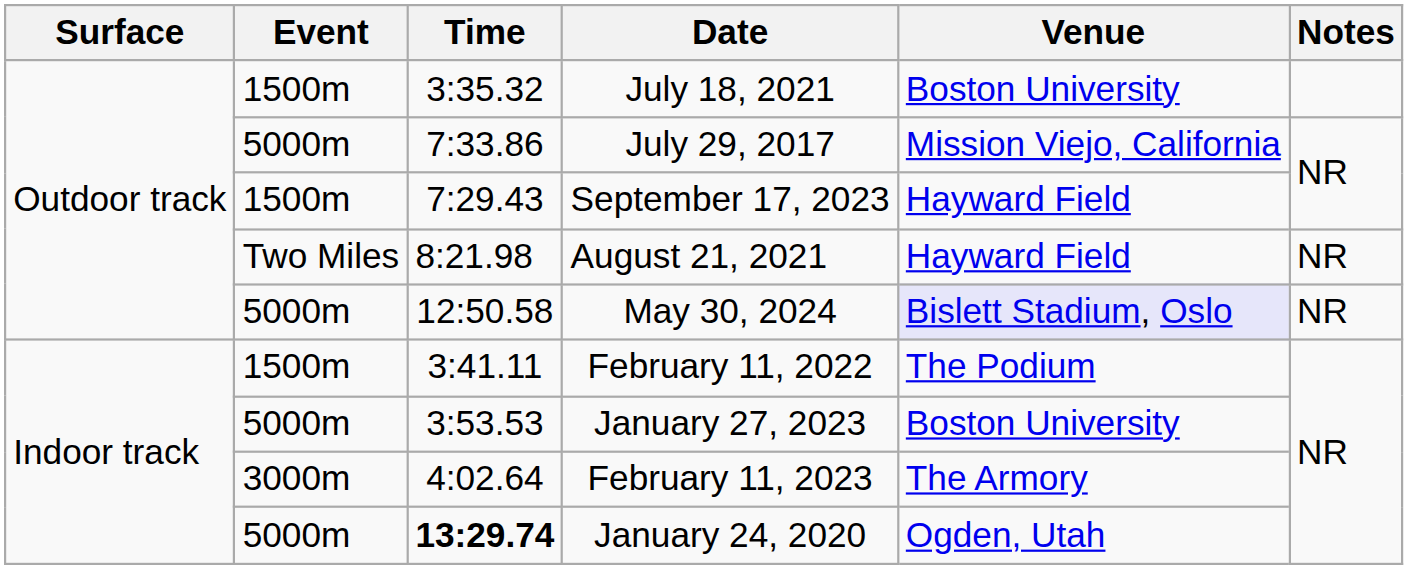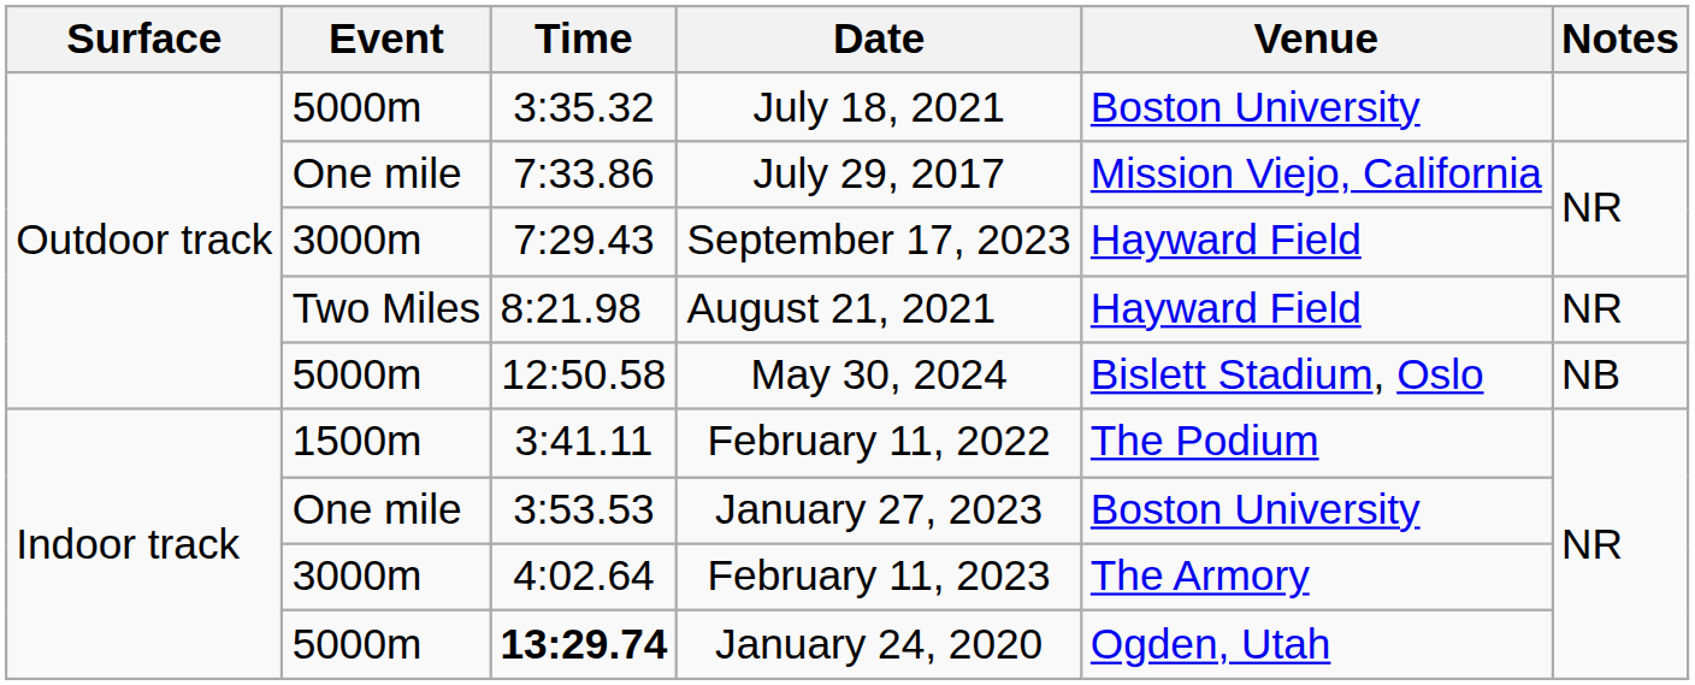 <table class="wikitable sortable">
 <tr>
 <th>Surface</th>
 <th>Event</th>
 <th>Time</th>
 <th>Date</th>
 <th>Venue</th>
 <th>Notes</th>
 </tr>
 <tr>
 <td rowspan="5">Outdoor track</td>
-<td>1500m</td>
+<td>5000m</td>
 <td align="center">3:35.32</td>
 <td align="center">July 18, 2021</td>
 <td><a href='#'>Boston University</a></td>
 <td></td>
 </tr>
 <tr>
-<td>5000m</td>
+<td>One mile</td>
 <td align="center">7:33.86</td>
 <td align="center">July 29, 2017</td>
 <td><a href='#'>Mission Viejo, California</a></td>
 <td rowspan="2">NR</td>
 </tr>
 <tr>
-<td>1500m</td>
+<td>3000m</td>
 <td align="center">7:29.43</td>
 <td align="center">September 17, 2023</td>
 <td><a href='#'>Hayward Field</a></td>
 </tr>
 <tr>
 <td>Two Miles</td>
 <td>8:21.98</td>
 <td>August 21, 2021</td>
 <td><a href='#'>Hayward Field</a></td>
 <td>NR</td>
 </tr>
 <tr>
 <td>5000m</td>
 <td align="center">12:50.58</td>
 <td align="center">May 30, 2024</td>
-<td style="background: lavender;"><a href='#'>Bislett Stadium</a>, <a href='#'>Oslo</a></td>
-<td>NR</td>
+<td><a href='#'>Bislett Stadium</a>, <a href='#'>Oslo</a></td>
+<td>NB</td>
 </tr>
 <tr>
 <td rowspan="4">Indoor track</td>
 <td>1500m</td>
 <td align="center">3:41.11</td>
 <td align="center">February 11, 2022</td>
 <td><a href='#'>The Podium</a></td>
 <td rowspan="4">NR</td>
 </tr>
 <tr>
-<td>5000m</td>
+<td>One mile</td>
 <td align="center">3:53.53</td>
 <td align="center">January 27, 2023</td>
 <td><a href='#'>Boston University</a></td>
 </tr>
 <tr>
 <td>3000m</td>
 <td align="center">4:02.64</td>
 <td align="center">February 11, 2023</td>
 <td><a href='#'>The Armory</a></td>
 </tr>
 <tr>
 <td>5000m</td>
 <td align="center"><strong>13:29.74</strong></td>
 <td align="center">January 24, 2020</td>
 <td><a href='#'>Ogden, Utah</a></td>
 </tr>
 </table>
